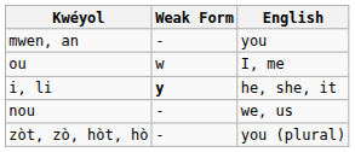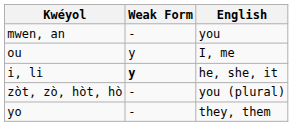 <table class="wikitable">
 <tr>
 <th>Kwéyol</th>
 <th>Weak Form</th>
 <th>English</th>
 </tr>
 <tr>
 <td>mwen, an</td>
 <td>-</td>
 <td>you</td>
 </tr>
 <tr>
 <td>ou</td>
-<td>w</td>
+<td>y</td>
 <td>I, me</td>
 </tr>
 <tr>
 <td>i, li</td>
 <td><strong>y</strong></td>
 <td>he, she, it</td>
 </tr>
 <tr>
-<td>nou</td>
-<td>-</td>
-<td>we, us</td>
-</tr>
-<tr>
 <td>zòt, zò, hòt, hò</td>
 <td>-</td>
 <td>you (plural)</td>
 </tr>
+<tr>
+<td>yo</td>
+<td>-</td>
+<td>they, them</td>
+</tr>
 </table>
